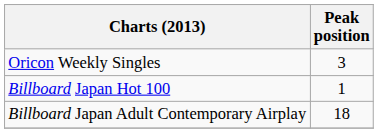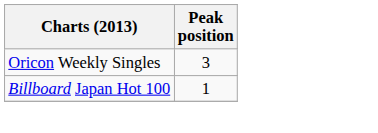 <table class="wikitable sortable">
 <tr>
 <th align="left">Charts (2013)</th>
 <th style="text-align:center;">Peak<br>position</th>
 </tr>
 <tr>
 <td><a href='#'>Oricon</a> Weekly Singles</td>
 <td align="center">3</td>
 </tr>
 <tr>
 <td><em><a href='#'>Billboard</a></em> <a href='#'>Japan Hot 100</a></td>
 <td align="center">1</td>
 </tr>
 <tr>
-<td><em>Billboard</em> Japan Adult Contemporary Airplay</td>
-<td align="center">18</td>
-</tr>
-<tr>
 </tr>
 </table>
